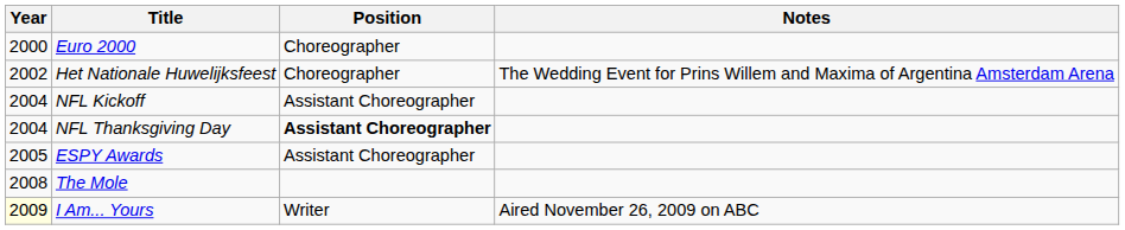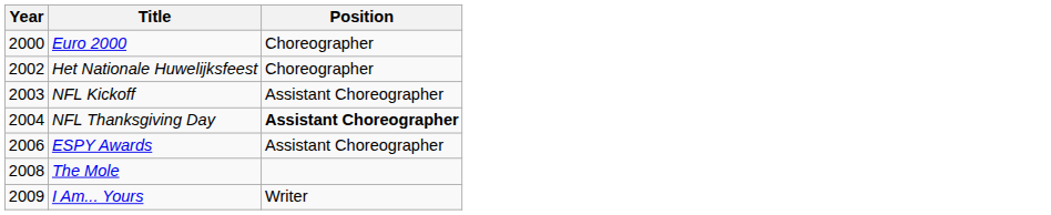 <table class="wikitable sortable">
 <tr>
 <th>Year</th>
 <th>Title</th>
 <th>Position</th>
-<th class="unsortable">Notes</th>
 </tr>
 <tr>
 <td>2000</td>
 <td><em><a href='#'>Euro 2000</a></em></td>
 <td>Choreographer</td>
-<td></td>
 </tr>
 <tr>
 <td>2002</td>
 <td><em>Het Nationale Huwelijksfeest</em></td>
 <td>Choreographer</td>
-<td>The Wedding Event for Prins Willem and Maxima of Argentina <a href='#'>Amsterdam Arena</a></td>
 </tr>
 <tr>
-<td>2004</td>
+<td>2003</td>
 <td><em>NFL Kickoff</em></td>
 <td>Assistant Choreographer</td>
-<td></td>
 </tr>
 <tr>
 <td>2004</td>
 <td><em>NFL Thanksgiving Day</em></td>
 <td><strong>Assistant Choreographer</strong></td>
-<td></td>
 </tr>
 <tr>
-<td>2005</td>
+<td>2006</td>
 <td><em><a href='#'>ESPY Awards</a></em></td>
 <td>Assistant Choreographer</td>
-<td></td>
 </tr>
 <tr>
 <td>2008</td>
 <td><em><a href='#'>The Mole</a></em></td>
 <td></td>
-<td></td>
 </tr>
 <tr>
-<td style="background: lightyellow;">2009</td>
+<td>2009</td>
 <td><em><a href='#'>I Am... Yours</a></em></td>
 <td>Writer</td>
-<td>Aired November 26, 2009 on ABC</td>
 </tr>
 </table>
